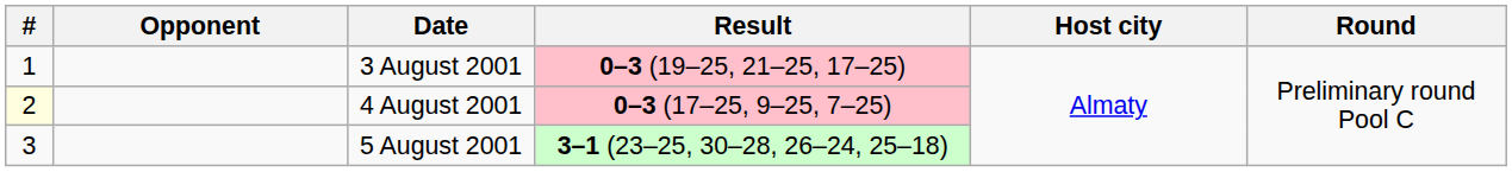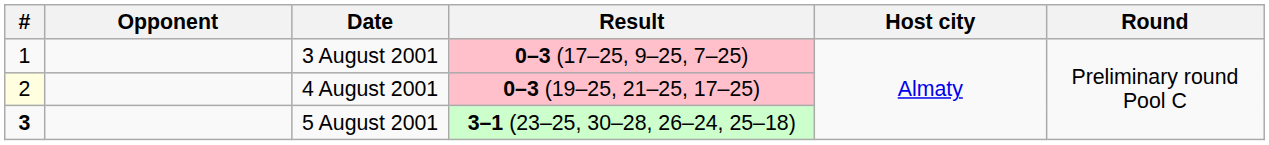 <table class="wikitable" style="text-align: center;font-size:90%;">
 <tr>
 <th width=20>#</th>
 <th width=160>Opponent</th>
 <th width=100>Date</th>
 <th width=240>Result</th>
 <th width=150>Host city</th>
 <th width=140>Round</th>
 </tr>
 <tr>
 <td>1</td>
 <td align=left></td>
 <td>3 August 2001</td>
-<td bgcolor=pink><strong>0–3</strong> (19–25, 21–25, 17–25)</td>
+<td bgcolor=pink><strong>0–3</strong> (17–25, 9–25, 7–25)</td>
 <td rowspan=3> <a href='#'>Almaty</a></td>
 <td rowspan=3>Preliminary round<br>Pool C</td>
 </tr>
 <tr>
 <td style="background: lightyellow;">2</td>
 <td align=left></td>
 <td>4 August 2001</td>
-<td bgcolor=pink><strong>0–3</strong> (17–25, 9–25, 7–25)</td>
+<td bgcolor=pink><strong>0–3</strong> (19–25, 21–25, 17–25)</td>
 </tr>
 <tr>
-<td>3</td>
+<td><strong>3</strong></td>
 <td align=left></td>
 <td>5 August 2001</td>
 <td bgcolor=ccffcc><strong>3–1</strong> (23–25, 30–28, 26–24, 25–18)</td>
 </tr>
 </table>
